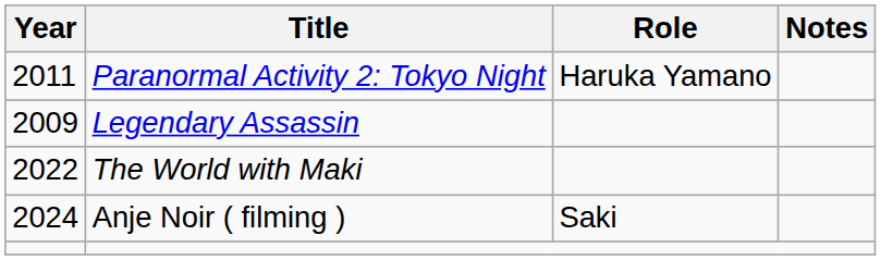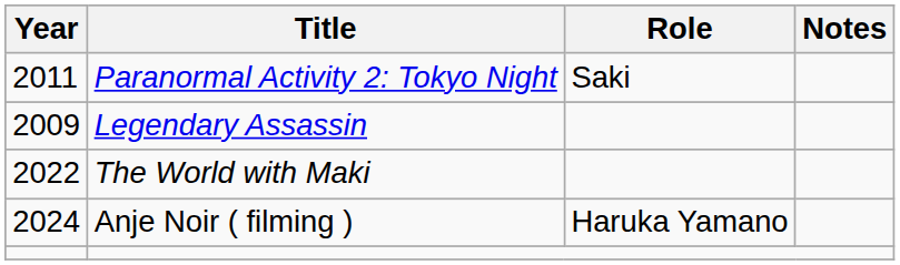 <table class="wikitable sortable">
 <tr>
 <th>Year</th>
 <th>Title</th>
 <th>Role</th>
 <th class="unsortable">Notes</th>
 </tr>
 <tr>
 <td>2011</td>
 <td><em><a href='#'>Paranormal Activity 2: Tokyo Night</a></em></td>
-<td>Haruka Yamano</td>
+<td>Saki</td>
 <td></td>
 </tr>
 <tr>
 <td>2009</td>
 <td><em><a href='#'>Legendary Assassin</a></em></td>
 <td></td>
 <td></td>
 </tr>
 <tr>
 <td>2022</td>
 <td><em>The World with Maki</em></td>
 <td></td>
 <td></td>
 </tr>
 <tr>
 <td>2024</td>
 <td>Anje Noir ( filming )</td>
-<td>Saki</td>
+<td>Haruka Yamano</td>
 <td></td>
 </tr>
 <tr>
 <td></td>
 </tr>
 </table>
